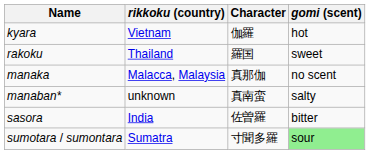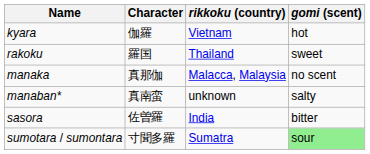 <table class="wikitable">
 <tr>
 <th scope="col">Name</th>
+<th scope="col">Character</th>
 <th scope="col"><em>rikkoku</em> (country)</th>
-<th scope="col">Character</th>
 <th scope="col"><em>gomi</em> (scent)</th>
 </tr>
 <tr>
 <td><em>kyara</em></td>
+<td>伽羅</td>
 <td><a href='#'>Vietnam</a></td>
-<td>伽羅</td>
 <td>hot</td>
 </tr>
 <tr>
 <td><em>rakoku</em></td>
+<td>羅国</td>
 <td><a href='#'>Thailand</a></td>
-<td>羅国</td>
 <td>sweet</td>
 </tr>
 <tr>
 <td><em>manaka</em></td>
+<td>真那伽</td>
 <td><a href='#'>Malacca</a>, <a href='#'>Malaysia</a></td>
-<td>真那伽</td>
 <td>no scent</td>
 </tr>
 <tr>
 <td><em>manaban*</em></td>
+<td>真南蛮</td>
 <td>unknown</td>
-<td>真南蛮</td>
 <td>salty</td>
 </tr>
 <tr>
 <td><em>sasora</em></td>
+<td>佐曽羅</td>
 <td><a href='#'>India</a></td>
-<td>佐曽羅</td>
 <td>bitter</td>
 </tr>
 <tr>
 <td><em>sumotara</em> / <em>sumontara</em></td>
+<td>寸聞多羅</td>
 <td><a href='#'>Sumatra</a></td>
-<td>寸聞多羅</td>
 <td style="background: lightgreen;">sour</td>
 </tr>
 </table>
